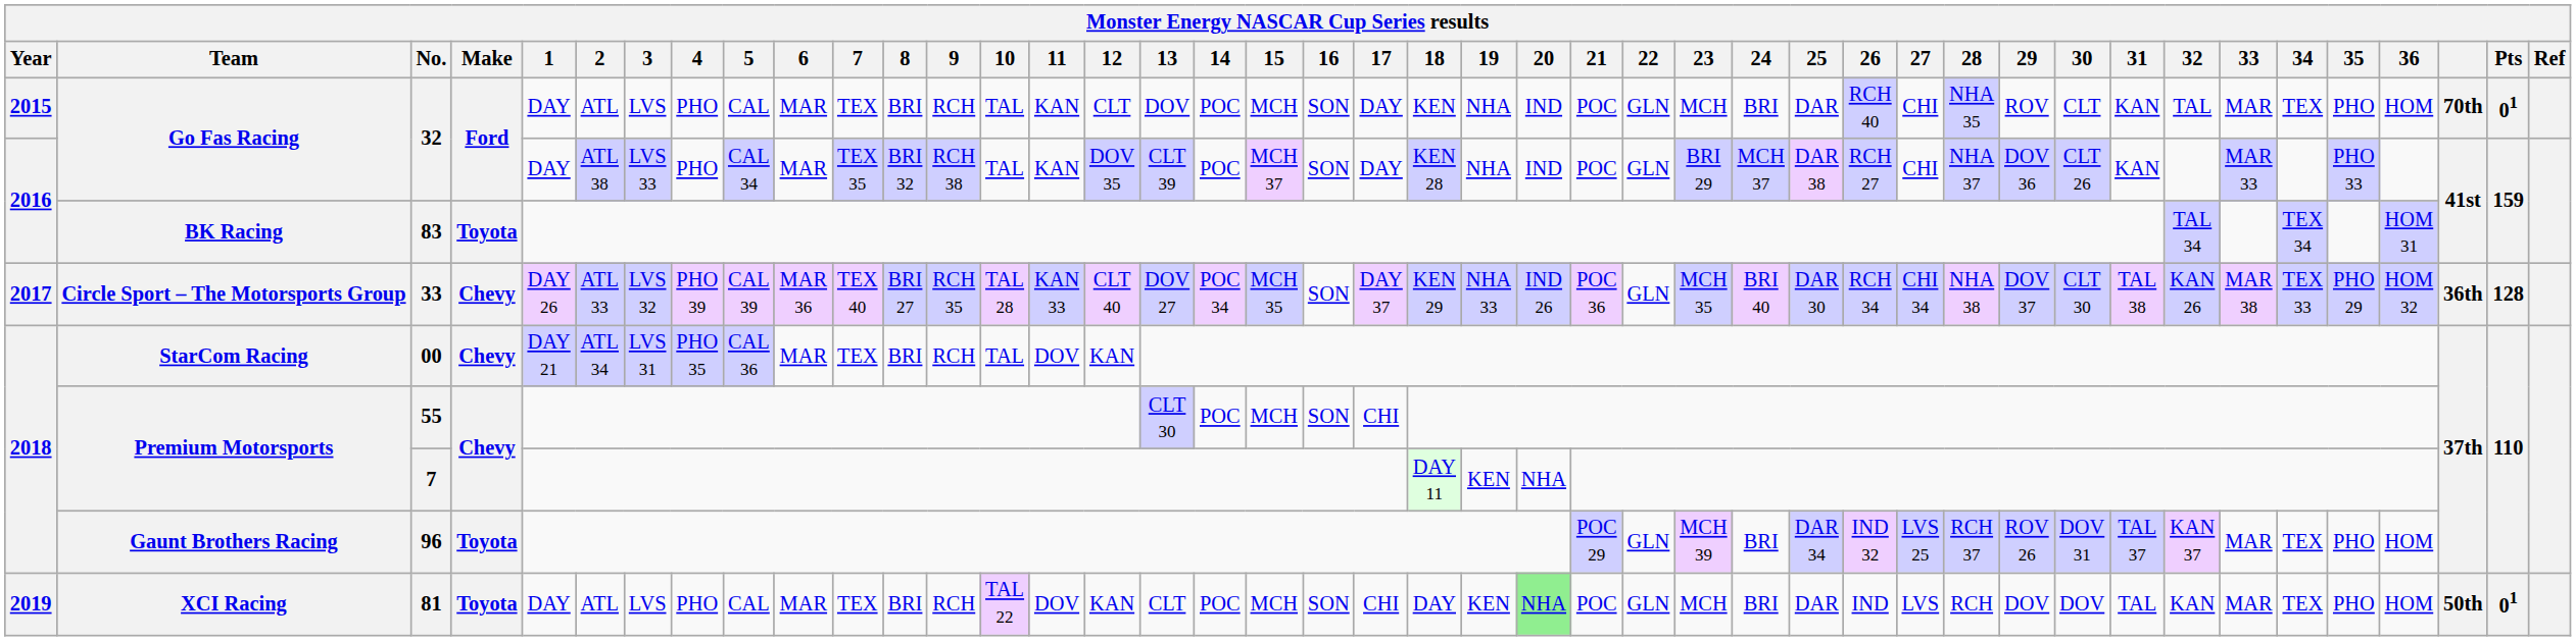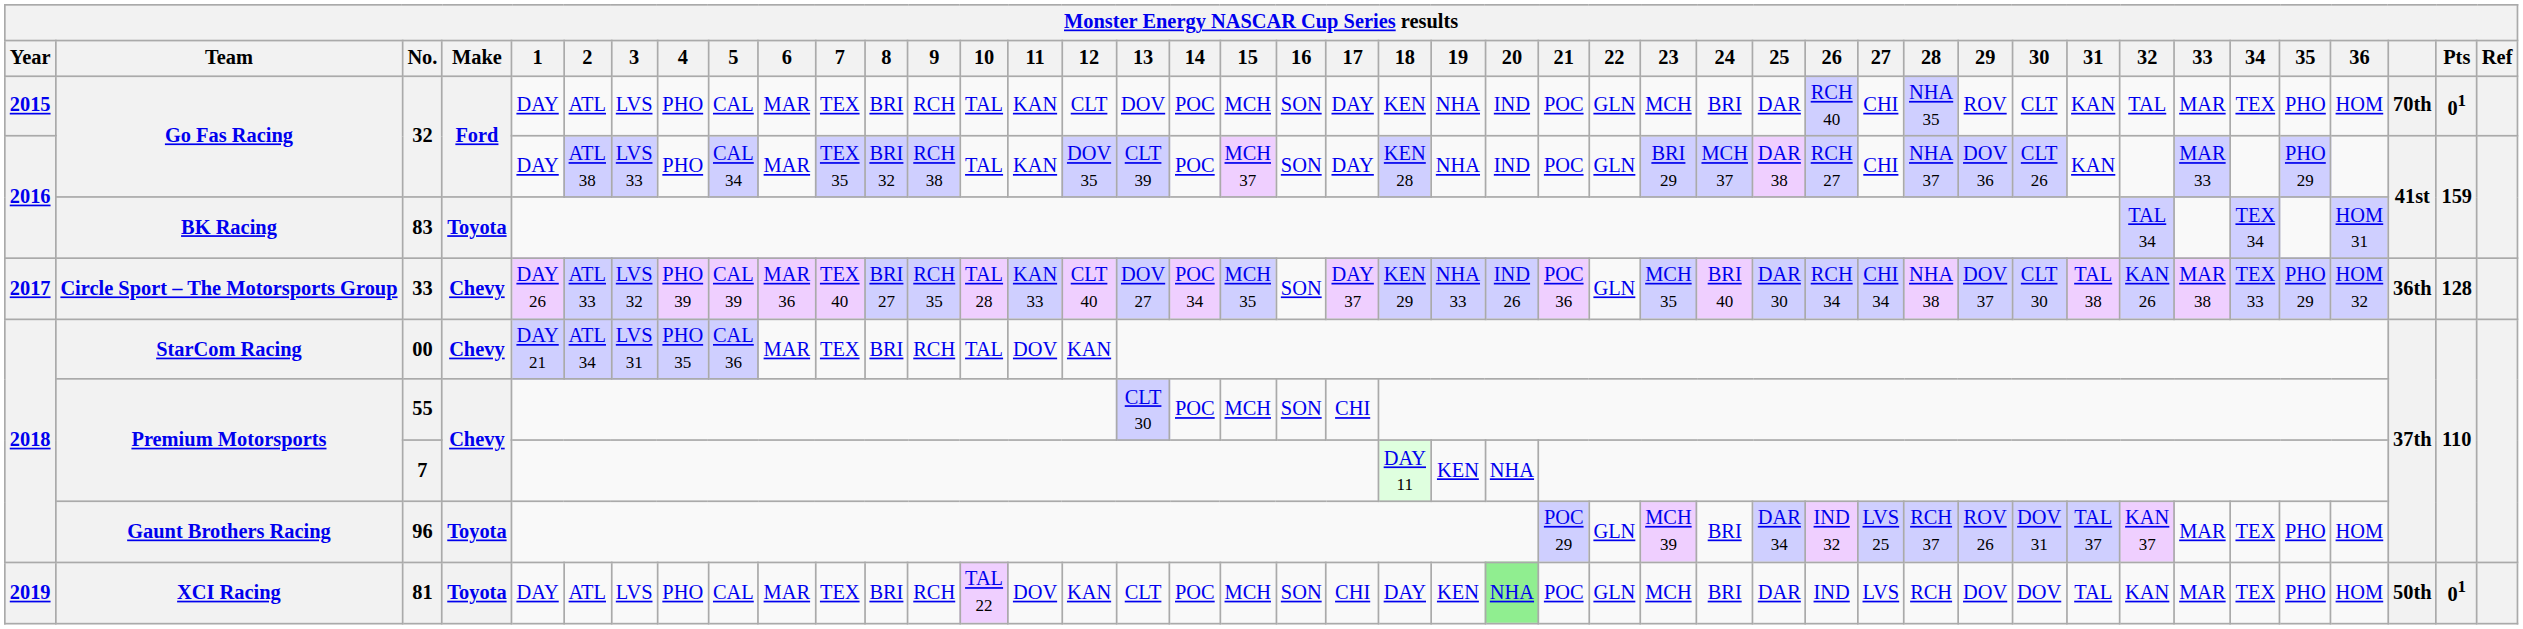 <table class="wikitable" style="text-align:center; font-size:75%">
 <tr>
 <th colspan=43><a href='#'>Monster Energy NASCAR Cup Series</a> results</th>
 </tr>
 <tr>
 <th>Year</th>
 <th>Team</th>
 <th>No.</th>
 <th>Make</th>
 <th>1</th>
 <th>2</th>
 <th>3</th>
 <th>4</th>
 <th>5</th>
 <th>6</th>
 <th>7</th>
 <th>8</th>
 <th>9</th>
 <th>10</th>
 <th>11</th>
 <th>12</th>
 <th>13</th>
 <th>14</th>
 <th>15</th>
 <th>16</th>
 <th>17</th>
 <th>18</th>
 <th>19</th>
 <th>20</th>
 <th>21</th>
 <th>22</th>
 <th>23</th>
 <th>24</th>
 <th>25</th>
 <th>26</th>
 <th>27</th>
 <th>28</th>
 <th>29</th>
 <th>30</th>
 <th>31</th>
 <th>32</th>
 <th>33</th>
 <th>34</th>
 <th>35</th>
 <th>36</th>
 <th></th>
 <th>Pts</th>
 <th>Ref</th>
 </tr>
 <tr>
 <th><a href='#'>2015</a></th>
 <th rowspan=2><a href='#'>Go Fas Racing</a></th>
 <th rowspan=2>32</th>
 <th rowspan=2><a href='#'>Ford</a></th>
 <td><a href='#'>DAY</a></td>
 <td><a href='#'>ATL</a></td>
 <td><a href='#'>LVS</a></td>
 <td><a href='#'>PHO</a></td>
 <td><a href='#'>CAL</a></td>
 <td><a href='#'>MAR</a></td>
 <td><a href='#'>TEX</a></td>
 <td><a href='#'>BRI</a></td>
 <td><a href='#'>RCH</a></td>
 <td><a href='#'>TAL</a></td>
 <td><a href='#'>KAN</a></td>
 <td><a href='#'>CLT</a></td>
 <td><a href='#'>DOV</a></td>
 <td><a href='#'>POC</a></td>
 <td><a href='#'>MCH</a></td>
 <td><a href='#'>SON</a></td>
 <td><a href='#'>DAY</a></td>
 <td><a href='#'>KEN</a></td>
 <td><a href='#'>NHA</a></td>
 <td><a href='#'>IND</a></td>
 <td><a href='#'>POC</a></td>
 <td><a href='#'>GLN</a></td>
 <td><a href='#'>MCH</a></td>
 <td><a href='#'>BRI</a></td>
 <td><a href='#'>DAR</a></td>
 <td style="background:#CFCFFF;"><a href='#'>RCH</a><br><small>40</small></td>
 <td><a href='#'>CHI</a></td>
 <td style="background:#CFCFFF;"><a href='#'>NHA</a><br><small>35</small></td>
 <td><a href='#'>ROV</a></td>
 <td><a href='#'>CLT</a></td>
 <td><a href='#'>KAN</a></td>
 <td><a href='#'>TAL</a></td>
 <td><a href='#'>MAR</a></td>
 <td><a href='#'>TEX</a></td>
 <td><a href='#'>PHO</a></td>
 <td><a href='#'>HOM</a></td>
 <th>70th</th>
 <th>0<sup>1</sup></th>
 <th></th>
 </tr>
 <tr>
 <th rowspan=2><a href='#'>2016</a></th>
 <td><a href='#'>DAY</a></td>
 <td style="background:#CFCFFF;"><a href='#'>ATL</a><br><small>38</small></td>
 <td style="background:#CFCFFF;"><a href='#'>LVS</a><br><small>33</small></td>
 <td><a href='#'>PHO</a></td>
 <td style="background:#CFCFFF;"><a href='#'>CAL</a><br><small>34</small></td>
 <td><a href='#'>MAR</a></td>
 <td style="background:#CFCFFF;"><a href='#'>TEX</a><br><small>35</small></td>
 <td style="background:#CFCFFF;"><a href='#'>BRI</a><br><small>32</small></td>
 <td style="background:#CFCFFF;"><a href='#'>RCH</a><br><small>38</small></td>
 <td><a href='#'>TAL</a></td>
 <td><a href='#'>KAN</a></td>
 <td style="background:#CFCFFF;"><a href='#'>DOV</a><br><small>35</small></td>
 <td style="background:#CFCFFF;"><a href='#'>CLT</a><br><small>39</small></td>
 <td><a href='#'>POC</a></td>
 <td style="background:#EFCFFF;"><a href='#'>MCH</a><br><small>37</small></td>
 <td><a href='#'>SON</a></td>
 <td><a href='#'>DAY</a></td>
 <td style="background:#CFCFFF;"><a href='#'>KEN</a><br><small>28</small></td>
 <td><a href='#'>NHA</a></td>
 <td><a href='#'>IND</a></td>
 <td><a href='#'>POC</a></td>
 <td><a href='#'>GLN</a></td>
 <td style="background:#CFCFFF;"><a href='#'>BRI</a><br><small>29</small></td>
 <td style="background:#CFCFFF;"><a href='#'>MCH</a><br><small>37</small></td>
 <td style="background:#EFCFFF;"><a href='#'>DAR</a><br><small>38</small></td>
 <td style="background:#CFCFFF;"><a href='#'>RCH</a><br><small>27</small></td>
 <td><a href='#'>CHI</a></td>
 <td style="background:#CFCFFF;"><a href='#'>NHA</a><br><small>37</small></td>
 <td style="background:#CFCFFF;"><a href='#'>DOV</a><br><small>36</small></td>
 <td style="background:#CFCFFF;"><a href='#'>CLT</a><br><small>26</small></td>
 <td><a href='#'>KAN</a></td>
 <td></td>
 <td style="background:#CFCFFF;"><a href='#'>MAR</a><br><small>33</small></td>
 <td></td>
-<td style="background:#CFCFFF;"><a href='#'>PHO</a><br><small>33</small></td>
+<td style="background:#CFCFFF;"><a href='#'>PHO</a><br><small>29</small></td>
 <td></td>
 <th rowspan=2>41st</th>
 <th rowspan=2>159</th>
 <th rowspan=2></th>
 </tr>
 <tr>
 <th><a href='#'>BK Racing</a></th>
 <th>83</th>
 <th><a href='#'>Toyota</a></th>
 <td colspan=31></td>
 <td style="background:#CFCFFF;"><a href='#'>TAL</a><br><small>34</small></td>
 <td></td>
 <td style="background:#CFCFFF;"><a href='#'>TEX</a><br><small>34</small></td>
 <td></td>
 <td style="background:#CFCFFF;"><a href='#'>HOM</a><br><small>31</small></td>
 </tr>
 <tr>
 <th><a href='#'>2017</a></th>
 <th><a href='#'>Circle Sport – The Motorsports Group</a></th>
 <th>33</th>
 <th><a href='#'>Chevy</a></th>
 <td style="background:#EFCFFF;"><a href='#'>DAY</a><br><small>26</small></td>
 <td style="background:#CFCFFF;"><a href='#'>ATL</a><br><small>33</small></td>
 <td style="background:#CFCFFF;"><a href='#'>LVS</a><br><small>32</small></td>
 <td style="background:#EFCFFF;"><a href='#'>PHO</a><br><small>39</small></td>
 <td style="background:#EFCFFF;"><a href='#'>CAL</a><br><small>39</small></td>
 <td style="background:#EFCFFF;"><a href='#'>MAR</a><br><small>36</small></td>
 <td style="background:#EFCFFF;"><a href='#'>TEX</a><br><small>40</small></td>
 <td style="background:#CFCFFF;"><a href='#'>BRI</a><br><small>27</small></td>
 <td style="background:#CFCFFF;"><a href='#'>RCH</a><br><small>35</small></td>
 <td style="background:#EFCFFF;"><a href='#'>TAL</a><br><small>28</small></td>
 <td style="background:#CFCFFF;"><a href='#'>KAN</a><br><small>33</small></td>
 <td style="background:#EFCFFF;"><a href='#'>CLT</a><br><small>40</small></td>
 <td style="background:#CFCFFF;"><a href='#'>DOV</a><br><small>27</small></td>
 <td style="background:#EFCFFF;"><a href='#'>POC</a><br><small>34</small></td>
 <td style="background:#CFCFFF;"><a href='#'>MCH</a><br><small>35</small></td>
 <td><a href='#'>SON</a></td>
 <td style="background:#EFCFFF;"><a href='#'>DAY</a><br><small>37</small></td>
 <td style="background:#CFCFFF;"><a href='#'>KEN</a><br><small>29</small></td>
 <td style="background:#CFCFFF;"><a href='#'>NHA</a><br><small>33</small></td>
 <td style="background:#CFCFFF;"><a href='#'>IND</a><br><small>26</small></td>
 <td style="background:#EFCFFF;"><a href='#'>POC</a><br><small>36</small></td>
 <td><a href='#'>GLN</a></td>
 <td style="background:#CFCFFF;"><a href='#'>MCH</a><br><small>35</small></td>
 <td style="background:#EFCFFF;"><a href='#'>BRI</a><br><small>40</small></td>
 <td style="background:#CFCFFF;"><a href='#'>DAR</a><br><small>30</small></td>
 <td style="background:#CFCFFF;"><a href='#'>RCH</a><br><small>34</small></td>
 <td style="background:#CFCFFF;"><a href='#'>CHI</a><br><small>34</small></td>
 <td style="background:#EFCFFF;"><a href='#'>NHA</a><br><small>38</small></td>
 <td style="background:#CFCFFF;"><a href='#'>DOV</a><br><small>37</small></td>
 <td style="background:#CFCFFF;"><a href='#'>CLT</a><br><small>30</small></td>
 <td style="background:#EFCFFF;"><a href='#'>TAL</a><br><small>38</small></td>
 <td style="background:#CFCFFF;"><a href='#'>KAN</a><br><small>26</small></td>
 <td style="background:#EFCFFF;"><a href='#'>MAR</a><br><small>38</small></td>
 <td style="background:#CFCFFF;"><a href='#'>TEX</a><br><small>33</small></td>
 <td style="background:#CFCFFF;"><a href='#'>PHO</a><br><small>29</small></td>
 <td style="background:#CFCFFF;"><a href='#'>HOM</a><br><small>32</small></td>
 <th>36th</th>
 <th>128</th>
 <th></th>
 </tr>
 <tr>
 <th rowspan=4><a href='#'>2018</a></th>
 <th><a href='#'>StarCom Racing</a></th>
 <th>00</th>
 <th><a href='#'>Chevy</a></th>
 <td style="background:#CFCFFF;"><a href='#'>DAY</a><br><small>21</small></td>
 <td style="background:#CFCFFF;"><a href='#'>ATL</a><br><small>34</small></td>
 <td style="background:#CFCFFF;"><a href='#'>LVS</a><br><small>31</small></td>
 <td style="background:#CFCFFF;"><a href='#'>PHO</a><br><small>35</small></td>
 <td style="background:#CFCFFF;"><a href='#'>CAL</a><br><small>36</small></td>
 <td><a href='#'>MAR</a></td>
 <td><a href='#'>TEX</a></td>
 <td><a href='#'>BRI</a></td>
 <td><a href='#'>RCH</a></td>
 <td><a href='#'>TAL</a></td>
 <td><a href='#'>DOV</a></td>
 <td><a href='#'>KAN</a></td>
 <td colspan=24></td>
 <th rowspan=4>37th</th>
 <th rowspan=4>110</th>
 <th rowspan=4></th>
 </tr>
 <tr>
 <th rowspan=2><a href='#'>Premium Motorsports</a></th>
 <th>55</th>
 <th rowspan=2><a href='#'>Chevy</a></th>
 <td colspan=12></td>
 <td style="background:#CFCFFF;"><a href='#'>CLT</a><br><small>30</small></td>
 <td><a href='#'>POC</a></td>
 <td><a href='#'>MCH</a></td>
 <td><a href='#'>SON</a></td>
 <td><a href='#'>CHI</a></td>
 <td colspan=19></td>
 </tr>
 <tr>
 <th>7</th>
 <td colspan=17></td>
 <td style="background:#DFFFDF;"><a href='#'>DAY</a><br><small>11</small></td>
 <td><a href='#'>KEN</a></td>
 <td><a href='#'>NHA</a></td>
 <td colspan=16></td>
 </tr>
 <tr>
 <th><a href='#'>Gaunt Brothers Racing</a></th>
 <th>96</th>
 <th><a href='#'>Toyota</a></th>
 <td colspan=20></td>
 <td style="background:#CFCFFF;"><a href='#'>POC</a><br><small>29</small></td>
 <td><a href='#'>GLN</a></td>
 <td style="background:#EFCFFF;"><a href='#'>MCH</a><br><small>39</small></td>
 <td><a href='#'>BRI</a></td>
 <td style="background:#CFCFFF;"><a href='#'>DAR</a><br><small>34</small></td>
 <td style="Background:#EFCFFF;"><a href='#'>IND</a><br><small>32</small></td>
 <td style="background:#CFCFFF;"><a href='#'>LVS</a><br><small>25</small></td>
 <td style="background:#CFCFFF;"><a href='#'>RCH</a><br><small>37</small></td>
 <td style="background:#CFCFFF;"><a href='#'>ROV</a><br><small>26</small></td>
 <td style="background:#CFCFFF;"><a href='#'>DOV</a><br><small>31</small></td>
 <td style="background:#CFCFFF;"><a href='#'>TAL</a><br><small>37</small></td>
 <td style="background:#EFCFFF;"><a href='#'>KAN</a><br><small>37</small></td>
 <td><a href='#'>MAR</a></td>
 <td><a href='#'>TEX</a></td>
 <td><a href='#'>PHO</a></td>
 <td><a href='#'>HOM</a></td>
 </tr>
 <tr>
 <th><a href='#'>2019</a></th>
 <th><a href='#'>XCI Racing</a></th>
 <th>81</th>
 <th><a href='#'>Toyota</a></th>
 <td><a href='#'>DAY</a></td>
 <td><a href='#'>ATL</a></td>
 <td><a href='#'>LVS</a></td>
 <td><a href='#'>PHO</a></td>
 <td><a href='#'>CAL</a></td>
 <td><a href='#'>MAR</a></td>
 <td><a href='#'>TEX</a></td>
 <td><a href='#'>BRI</a></td>
 <td><a href='#'>RCH</a></td>
 <td style="background:#EFCFFF;"><a href='#'>TAL</a><br><small>22</small></td>
 <td><a href='#'>DOV</a></td>
 <td><a href='#'>KAN</a></td>
 <td><a href='#'>CLT</a></td>
 <td><a href='#'>POC</a></td>
 <td><a href='#'>MCH</a></td>
 <td><a href='#'>SON</a></td>
 <td><a href='#'>CHI</a></td>
 <td><a href='#'>DAY</a></td>
 <td><a href='#'>KEN</a></td>
 <td style="background: lightgreen;"><a href='#'>NHA</a></td>
 <td><a href='#'>POC</a></td>
 <td><a href='#'>GLN</a></td>
 <td><a href='#'>MCH</a></td>
 <td><a href='#'>BRI</a></td>
 <td><a href='#'>DAR</a></td>
 <td><a href='#'>IND</a></td>
 <td><a href='#'>LVS</a></td>
 <td><a href='#'>RCH</a></td>
 <td><a href='#'>DOV</a></td>
 <td><a href='#'>DOV</a></td>
 <td><a href='#'>TAL</a></td>
 <td><a href='#'>KAN</a></td>
 <td><a href='#'>MAR</a></td>
 <td><a href='#'>TEX</a></td>
 <td><a href='#'>PHO</a></td>
 <td><a href='#'>HOM</a></td>
 <th>50th</th>
 <th>0<sup>1</sup></th>
 <th></th>
 </tr>
 </table>
